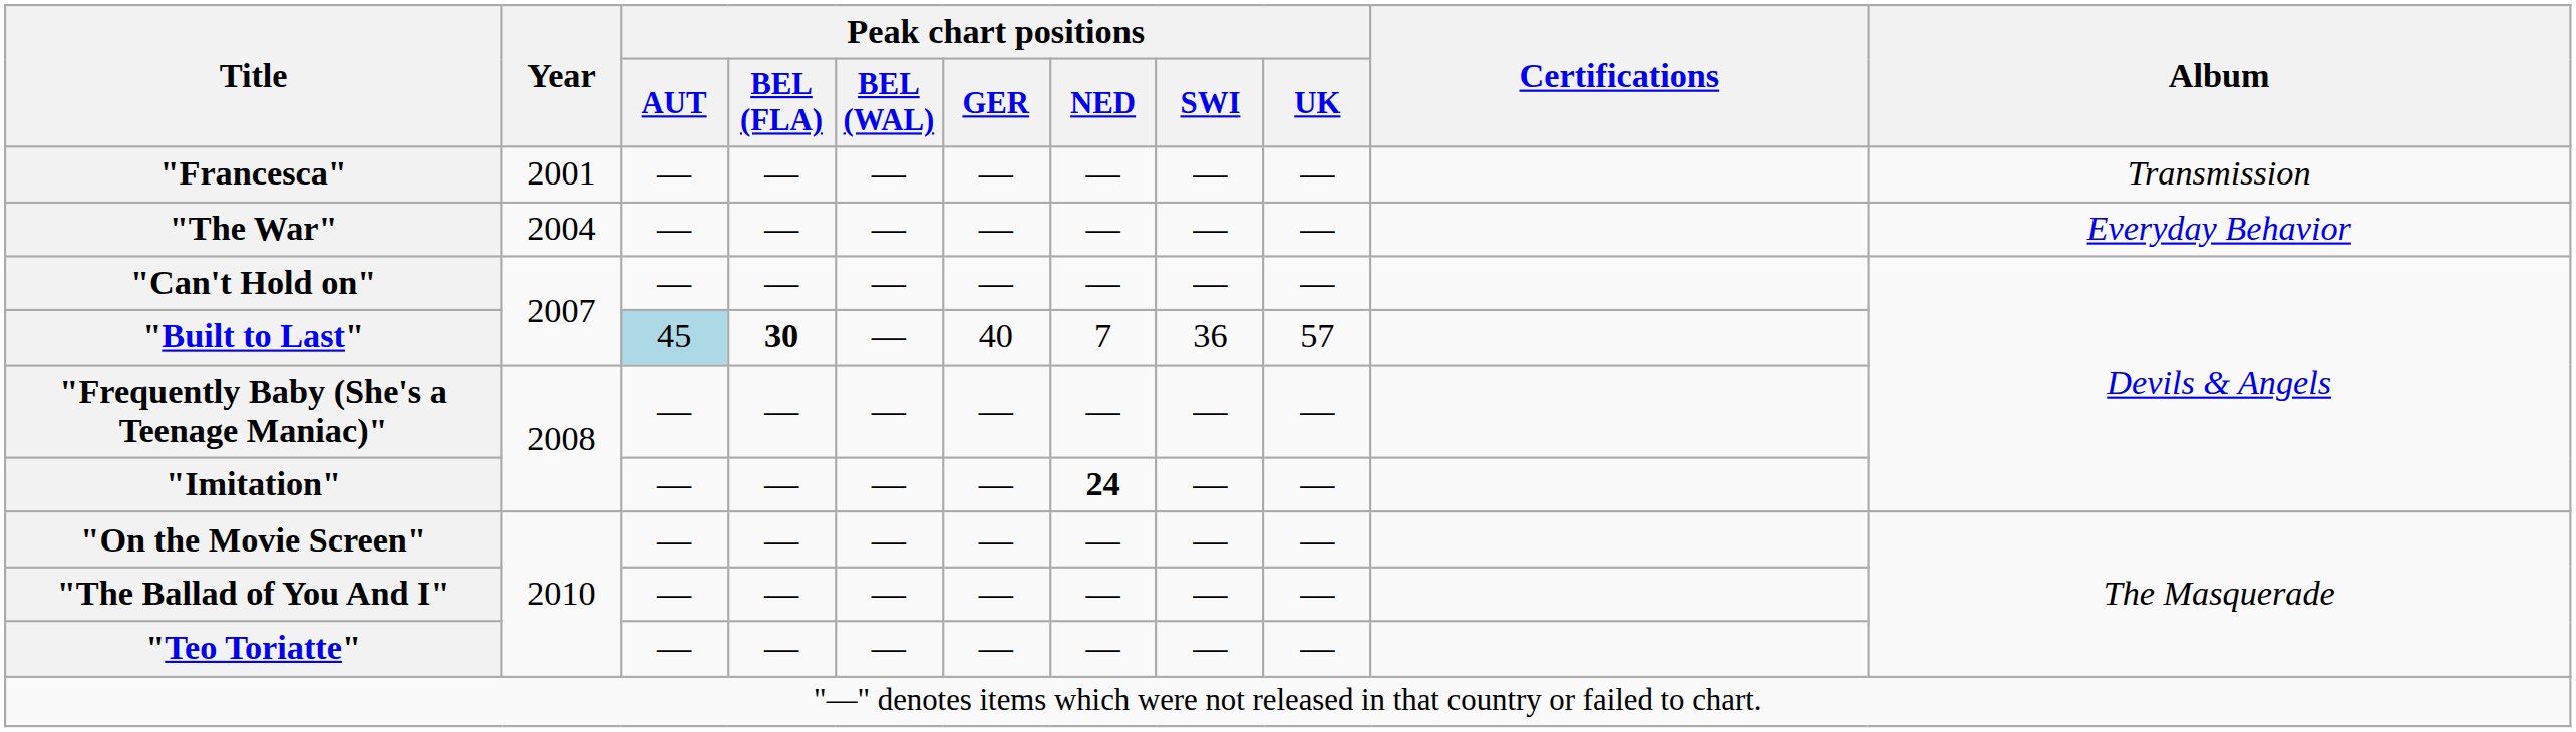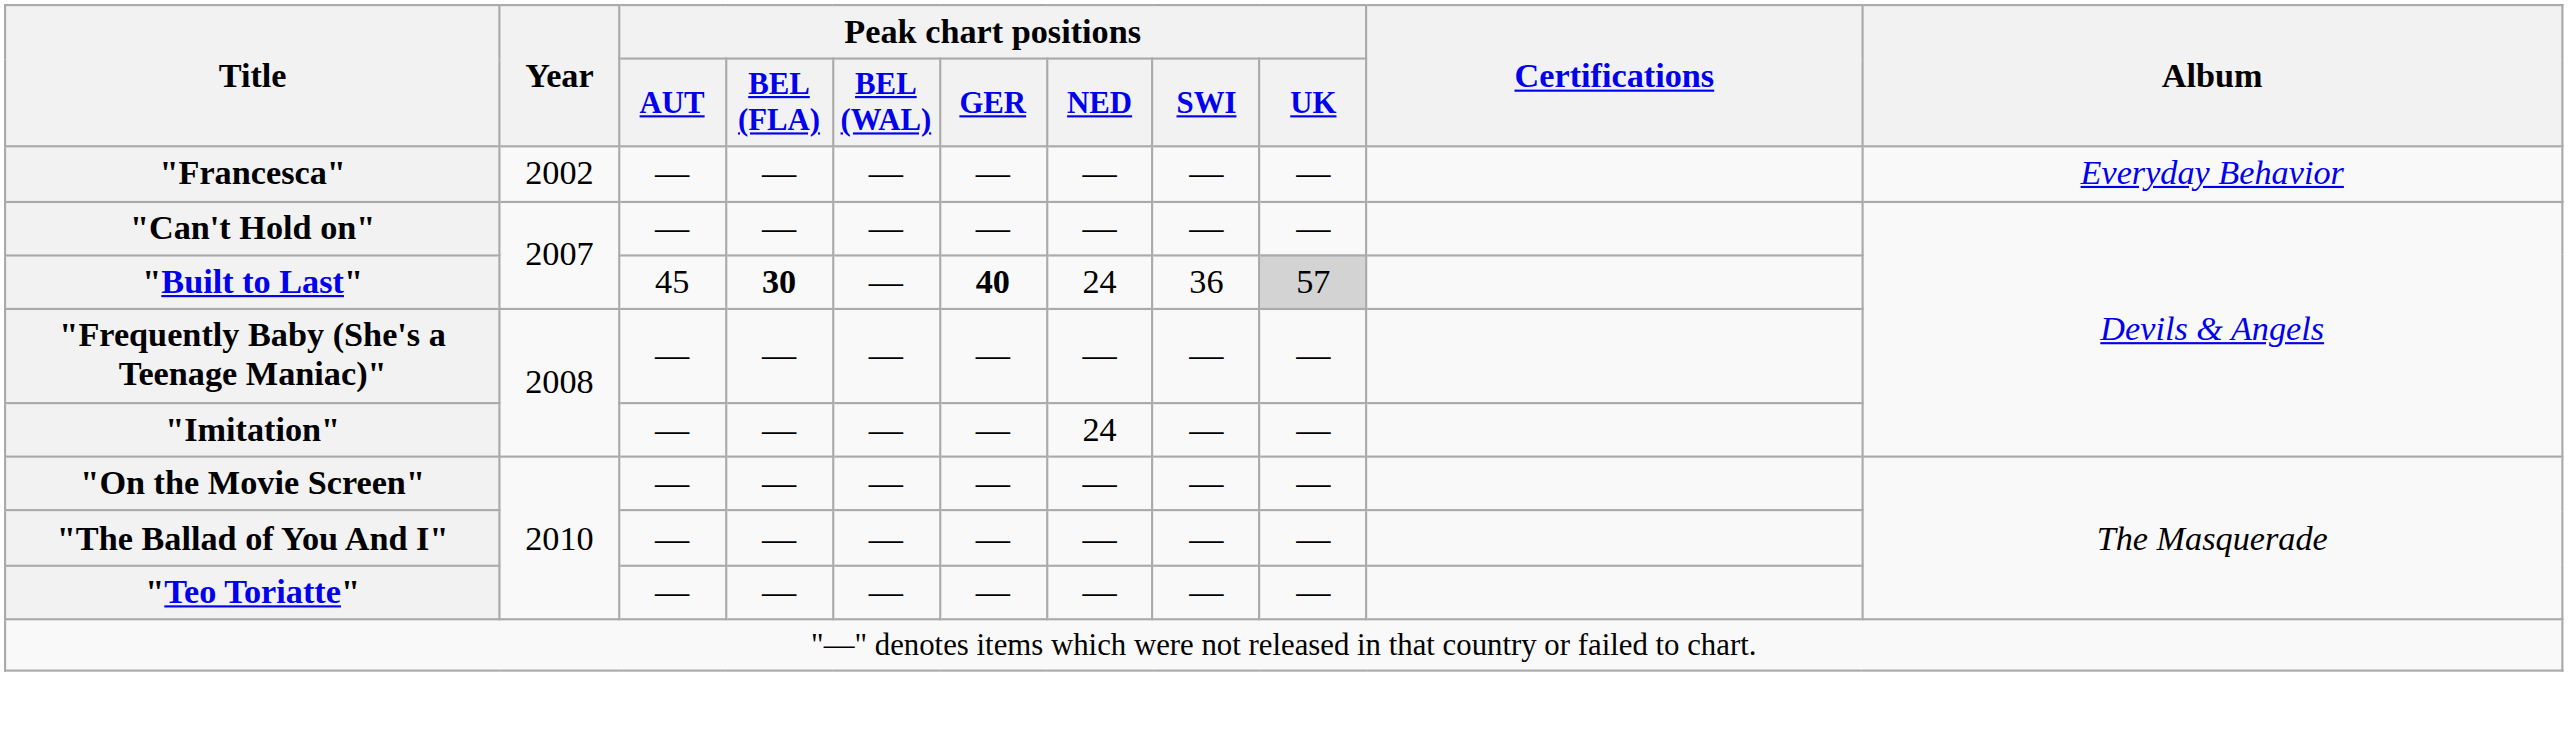 <table class="wikitable plainrowheaders" style="text-align:center;" border="1">
 <tr>
 <th scope="col" rowspan="2" style="width:14em;">Title</th>
 <th scope="col" rowspan="2" style="width:3em;">Year</th>
 <th scope="col" colspan="7">Peak chart positions</th>
 <th scope="col" rowspan="2" style="width:14em;"><a href='#'>Certifications</a></th>
 <th scope="col" rowspan="2" style="width:20em;">Album</th>
 </tr>
 <tr>
 <th scope="col" style="width:3em;font-size:90%;"><a href='#'>AUT</a><br></th>
 <th scope="col" style="width:3em;font-size:90%;"><a href='#'>BEL <br>(FLA)</a><br></th>
 <th scope="col" style="width:3em;font-size:90%;"><a href='#'>BEL <br>(WAL)</a><br></th>
 <th scope="col" style="width:3em;font-size:90%;"><a href='#'>GER</a><br></th>
 <th scope="col" style="width:3em;font-size:90%;"><a href='#'>NED</a><br></th>
 <th scope="col" style="width:3em;font-size:90%;"><a href='#'>SWI</a><br></th>
 <th scope="col" style="width:3em;font-size:90%;"><a href='#'>UK</a><br></th>
 </tr>
 <tr>
 <th scope="row">"Francesca"</th>
-<td rowspan="1">2001</td>
-<td>—</td>
-<td>—</td>
-<td>—</td>
-<td>—</td>
-<td>—</td>
-<td>—</td>
-<td>—</td>
-<td></td>
-<td rowspan="1"><em>Transmission</em></td>
-</tr>
-<tr>
-<th scope="row">"The War"</th>
-<td rowspan="1">2004</td>
+<td rowspan="1">2002</td>
 <td>—</td>
 <td>—</td>
 <td>—</td>
 <td>—</td>
 <td>—</td>
 <td>—</td>
 <td>—</td>
 <td></td>
 <td rowspan="1"><em><a href='#'>Everyday Behavior</a></em></td>
 </tr>
 <tr>
 <th scope="row">"Can't Hold on"</th>
 <td rowspan="2">2007</td>
 <td>—</td>
 <td>—</td>
 <td>—</td>
 <td>—</td>
 <td>—</td>
 <td>—</td>
 <td>—</td>
 <td></td>
 <td rowspan="4"><em><a href='#'>Devils & Angels</a></em></td>
 </tr>
 <tr>
 <th scope="row">"<a href='#'>Built to Last</a>"</th>
-<td style="background: lightblue;">45</td>
+<td>45</td>
 <td><strong>30</strong></td>
 <td>—</td>
-<td>40</td>
-<td>7</td>
+<td><strong>40</strong></td>
+<td>24</td>
 <td>36</td>
-<td>57</td>
+<td style="background: lightgrey;">57</td>
 <td></td>
 </tr>
 <tr>
 <th scope="row">"Frequently Baby (She's a Teenage Maniac)"</th>
 <td rowspan="2">2008</td>
 <td>—</td>
 <td>—</td>
 <td>—</td>
 <td>—</td>
 <td>—</td>
 <td>—</td>
 <td>—</td>
 <td></td>
 </tr>
 <tr>
 <th scope="row">"Imitation"</th>
 <td>—</td>
 <td>—</td>
 <td>—</td>
 <td>—</td>
-<td><strong>24</strong></td>
+<td>24</td>
 <td>—</td>
 <td>—</td>
 <td></td>
 </tr>
 <tr>
 <th scope="row">"On the Movie Screen"</th>
 <td rowspan="3">2010</td>
 <td>—</td>
 <td>—</td>
 <td>—</td>
 <td>—</td>
 <td>—</td>
 <td>—</td>
 <td>—</td>
 <td></td>
 <td rowspan="3"><em>The Masquerade</em></td>
 </tr>
 <tr>
 <th scope="row">"The Ballad of You And I"</th>
 <td>—</td>
 <td>—</td>
 <td>—</td>
 <td>—</td>
 <td>—</td>
 <td>—</td>
 <td>—</td>
 <td></td>
 </tr>
 <tr>
 <th scope="row">"<a href='#'>Teo Toriatte</a>"</th>
 <td>—</td>
 <td>—</td>
 <td>—</td>
 <td>—</td>
 <td>—</td>
 <td>—</td>
 <td>—</td>
 <td></td>
 </tr>
 <tr>
 <td colspan="11" align="center" style="font-size:90%;">"—" denotes items which were not released in that country or failed to chart.</td>
 </tr>
 </table>
